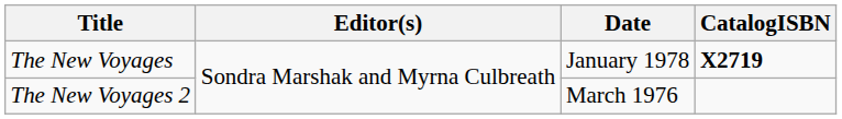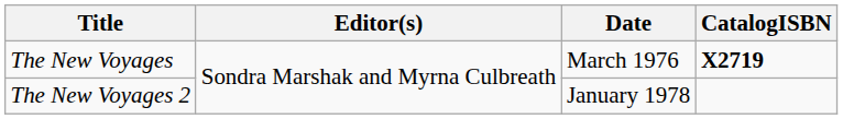 <table class="wikitable">
 <tr>
 <th>Title</th>
 <th>Editor(s)</th>
 <th>Date</th>
 <th>CatalogISBN</th>
 </tr>
 <tr>
 <td><em>The New Voyages</em></td>
 <td rowspan="2">Sondra Marshak and Myrna Culbreath</td>
-<td>January 1978</td>
+<td>March 1976</td>
 <td><strong>X2719</strong></td>
 </tr>
 <tr>
 <td><em>The New Voyages 2</em></td>
-<td>March 1976</td>
+<td>January 1978</td>
 <td></td>
 </tr>
 </table>
